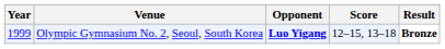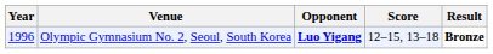 <table class="sortable wikitable" style="font-size: 90%;">
 <tr>
 <th>Year</th>
 <th>Venue</th>
 <th>Opponent</th>
 <th>Score</th>
 <th>Result</th>
 </tr>
 <tr style="background:#ECF2FF">
-<td align="center"><a href='#'>1999</a></td>
+<td align="center"><a href='#'>1996</a></td>
 <td align="left"><a href='#'>Olympic Gymnasium No. 2</a>, <a href='#'>Seoul</a>, <a href='#'>South Korea</a></td>
 <td align="left"><strong> <a href='#'>Luo Yigang</a></strong></td>
 <td align="left">12–15, 13–18</td>
 <td style="text-align:left; background:white"> <strong>Bronze</strong></td>
 </tr>
 </table>
